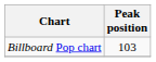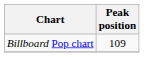 <table class="wikitable">
 <tr>
 <th>Chart</th>
 <th>Peak <br> position</th>
 </tr>
 <tr>
 <td><em>Billboard</em> <a href='#'>Pop chart</a></td>
-<td align="center">103</td>
+<td align="center">109</td>
 </tr>
 <tr>
 </tr>
 </table>
